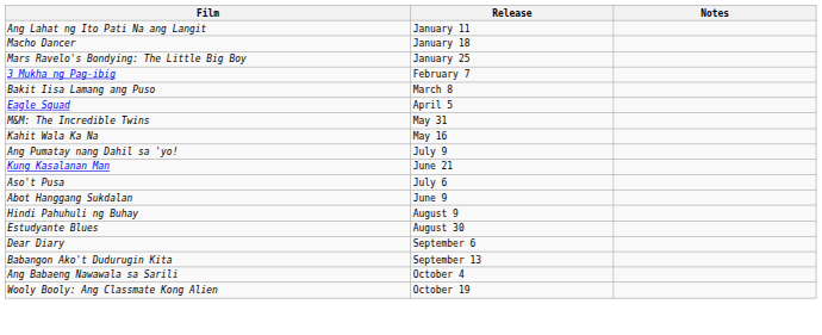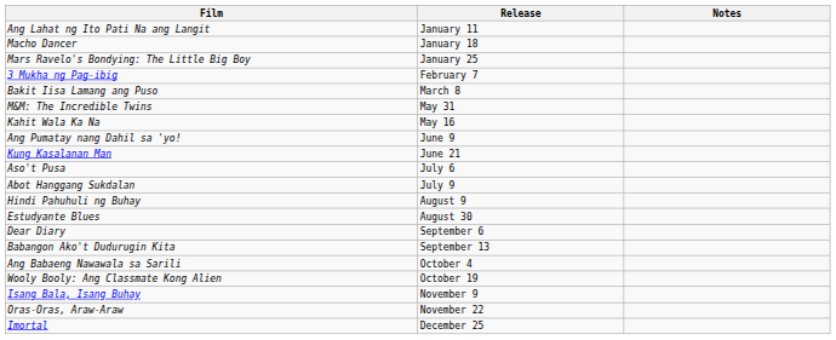 <table class="wikitable sortable">
 <tr>
 <th style="width:30%;">Film</th>
 <th style="width:15%;">Release</th>
 <th style="width:15%;">Notes</th>
 </tr>
 <tr>
 <td><em>Ang Lahat ng Ito Pati Na ang Langit</em></td>
 <td>January 11</td>
 <td></td>
 </tr>
 <tr>
 <td><em>Macho Dancer</em></td>
 <td>January 18</td>
 <td></td>
 </tr>
 <tr>
 <td><em>Mars Ravelo's Bondying: The Little Big Boy</em></td>
 <td>January 25</td>
 <td></td>
 </tr>
 <tr>
 <td><em><a href='#'>3 Mukha ng Pag-ibig</a></em></td>
 <td>February 7</td>
 <td></td>
 </tr>
 <tr>
 <td><em>Bakit Iisa Lamang ang Puso</em></td>
 <td>March 8</td>
 <td></td>
 </tr>
 <tr>
-<td><em><a href='#'>Eagle Squad</a></em></td>
-<td>April 5</td>
-<td></td>
-</tr>
-<tr>
 <td><em>M&M: The Incredible Twins</em></td>
 <td>May 31</td>
 <td></td>
 </tr>
 <tr>
 <td><em>Kahit Wala Ka Na</em></td>
 <td>May 16</td>
 <td></td>
 </tr>
 <tr>
 <td><em>Ang Pumatay nang Dahil sa 'yo!</em></td>
-<td>July 9</td>
+<td>June 9</td>
 <td></td>
 </tr>
 <tr>
 <td><em><a href='#'>Kung Kasalanan Man</a></em></td>
 <td>June 21</td>
 <td></td>
 </tr>
 <tr>
 <td><em>Aso't Pusa</em></td>
 <td>July 6</td>
 <td></td>
 </tr>
 <tr>
 <td><em>Abot Hanggang Sukdalan</em></td>
-<td>June 9</td>
+<td>July 9</td>
 <td></td>
 </tr>
 <tr>
 <td><em>Hindi Pahuhuli ng Buhay</em></td>
 <td>August 9</td>
 <td></td>
 </tr>
 <tr>
 <td><em>Estudyante Blues</em></td>
 <td>August 30</td>
 <td></td>
 </tr>
 <tr>
 <td><em>Dear Diary</em></td>
 <td>September 6</td>
 <td></td>
 </tr>
 <tr>
 <td><em>Babangon Ako't Dudurugin Kita</em></td>
 <td>September 13</td>
 <td></td>
 </tr>
 <tr>
 <td><em>Ang Babaeng Nawawala sa Sarili</em></td>
 <td>October 4</td>
 <td></td>
 </tr>
 <tr>
 <td><em>Wooly Booly: Ang Classmate Kong Alien</em></td>
 <td>October 19</td>
 <td></td>
 </tr>
+<tr>
+<td><em><a href='#'>Isang Bala, Isang Buhay</a></em></td>
+<td>November 9</td>
+<td></td>
+</tr>
+<tr>
+<td><em>Oras-Oras, Araw-Araw</em></td>
+<td>November 22</td>
+<td></td>
+</tr>
+<tr>
+<td><em><a href='#'>Imortal</a></em></td>
+<td>December 25</td>
+<td></td>
+</tr>
 </table>
